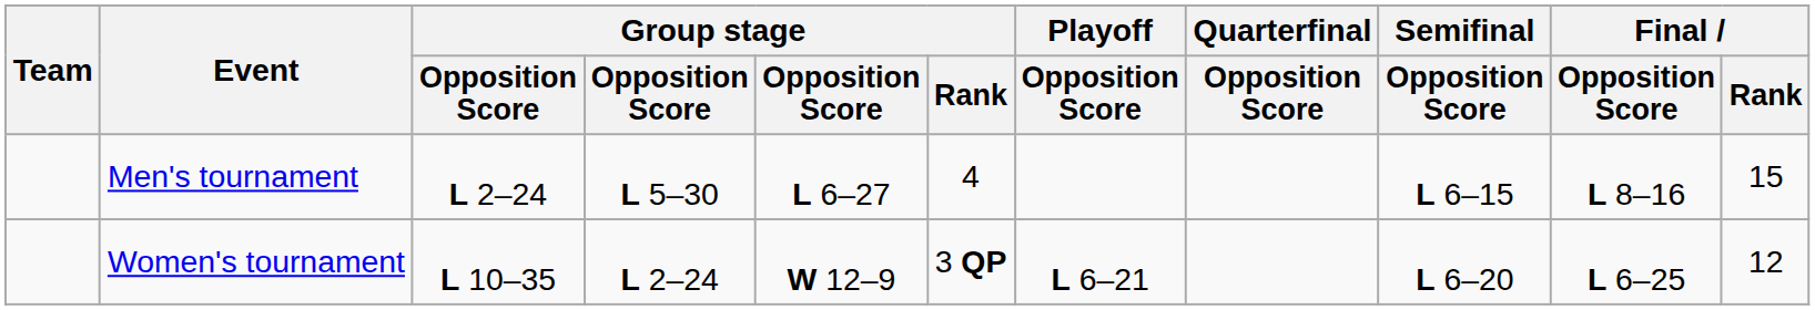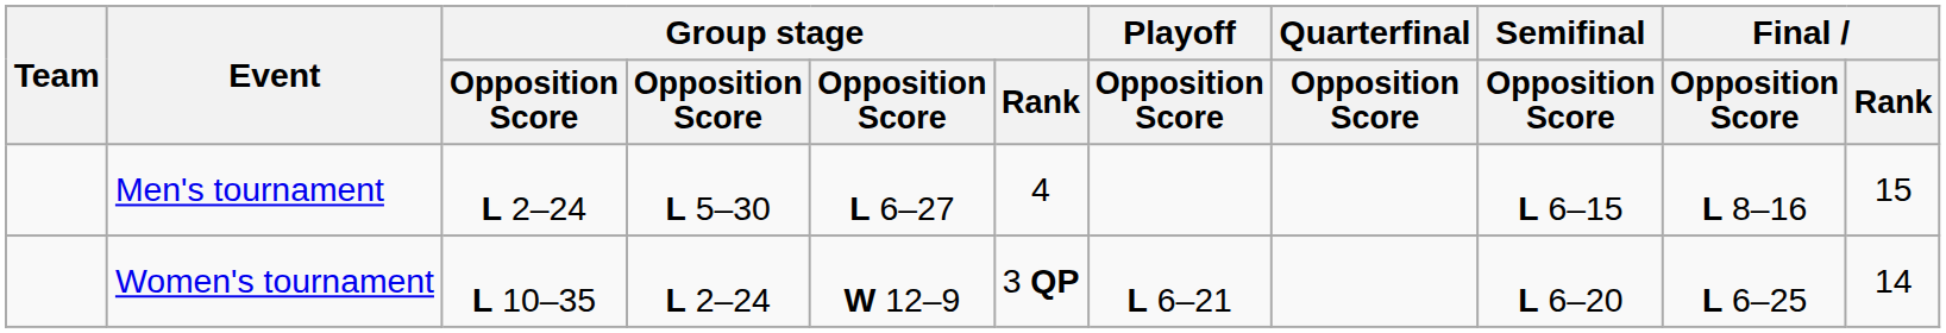 <table class="wikitable" style="text-align:center; font-size:90%;">
 <tr>
 <th rowspan=2>Team</th>
 <th rowspan=2>Event</th>
 <th colspan=4>Group stage</th>
 <th>Playoff</th>
 <th>Quarterfinal</th>
 <th>Semifinal</th>
 <th colspan=2>Final / </th>
 </tr>
 <tr style=font-size:95%>
 <th>Opposition<br>Score</th>
 <th>Opposition<br>Score</th>
 <th>Opposition<br>Score</th>
 <th>Rank</th>
 <th>Opposition<br>Score</th>
 <th>Opposition<br>Score</th>
 <th>Opposition<br>Score</th>
 <th>Opposition<br>Score</th>
 <th>Rank</th>
 </tr>
 <tr>
 <td align=left></td>
 <td align=left><a href='#'>Men's tournament</a></td>
 <td><br><strong>L</strong> 2–24</td>
 <td><br><strong>L</strong> 5–30</td>
 <td><br><strong>L</strong> 6–27</td>
 <td>4</td>
 <td></td>
 <td></td>
 <td><br><strong>L</strong> 6–15</td>
 <td><br><strong>L</strong> 8–16</td>
 <td>15</td>
 </tr>
 <tr>
 <td align=left></td>
 <td align=left><a href='#'>Women's tournament</a></td>
 <td><br><strong>L</strong> 10–35</td>
 <td><br><strong>L</strong> 2–24</td>
 <td><br><strong>W</strong> 12–9</td>
 <td>3 <strong>QP</strong></td>
 <td><br><strong>L</strong> 6–21</td>
 <td></td>
 <td><br><strong>L</strong> 6–20</td>
 <td><br><strong>L</strong> 6–25</td>
-<td>12</td>
+<td>14</td>
 </tr>
 </table>
